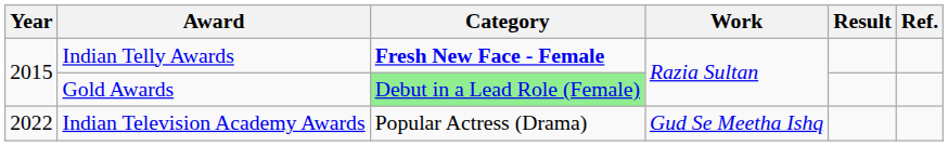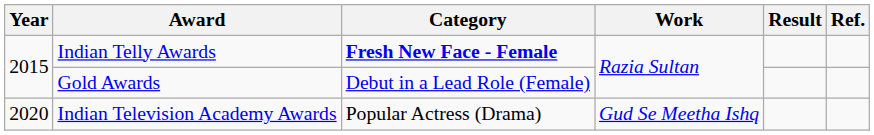 <table class="wikitable">
 <tr>
 <th>Year</th>
 <th>Award</th>
 <th>Category</th>
 <th>Work</th>
 <th>Result</th>
 <th>Ref.</th>
 </tr>
 <tr>
 <td rowspan="2">2015</td>
 <td><a href='#'>Indian Telly Awards</a></td>
 <td><strong><a href='#'>Fresh New Face - Female</a></strong></td>
 <td rowspan="2"><em><a href='#'>Razia Sultan</a></em></td>
 <td></td>
 <td></td>
 </tr>
 <tr>
 <td><a href='#'>Gold Awards</a></td>
-<td style="background: lightgreen;"><a href='#'>Debut in a Lead Role (Female)</a></td>
+<td><a href='#'>Debut in a Lead Role (Female)</a></td>
 <td></td>
 <td></td>
 </tr>
 <tr>
-<td>2022</td>
+<td>2020</td>
 <td><a href='#'>Indian Television Academy Awards</a></td>
 <td>Popular Actress (Drama)</td>
 <td><em><a href='#'>Gud Se Meetha Ishq</a></em></td>
 <td></td>
 <td></td>
 </tr>
 </table>
